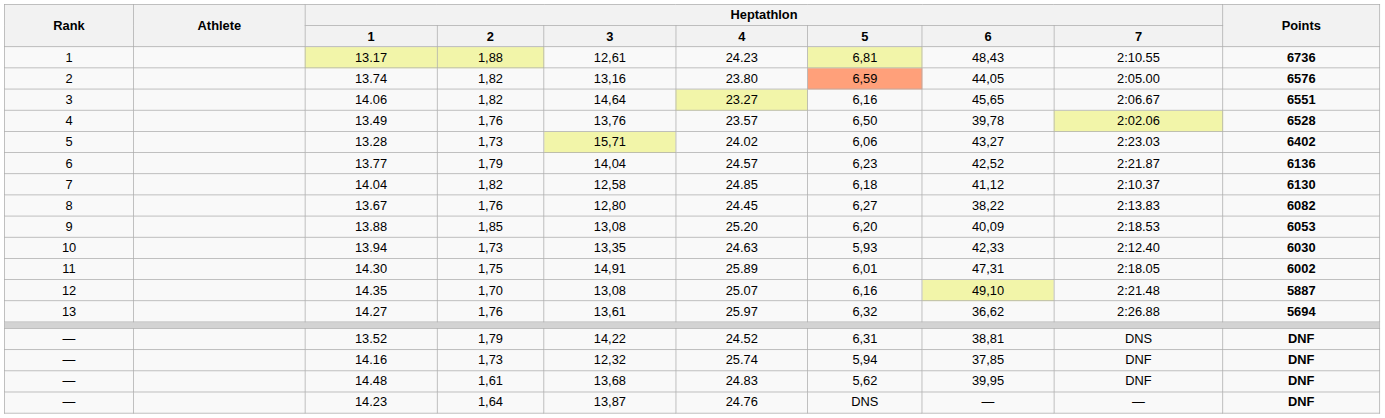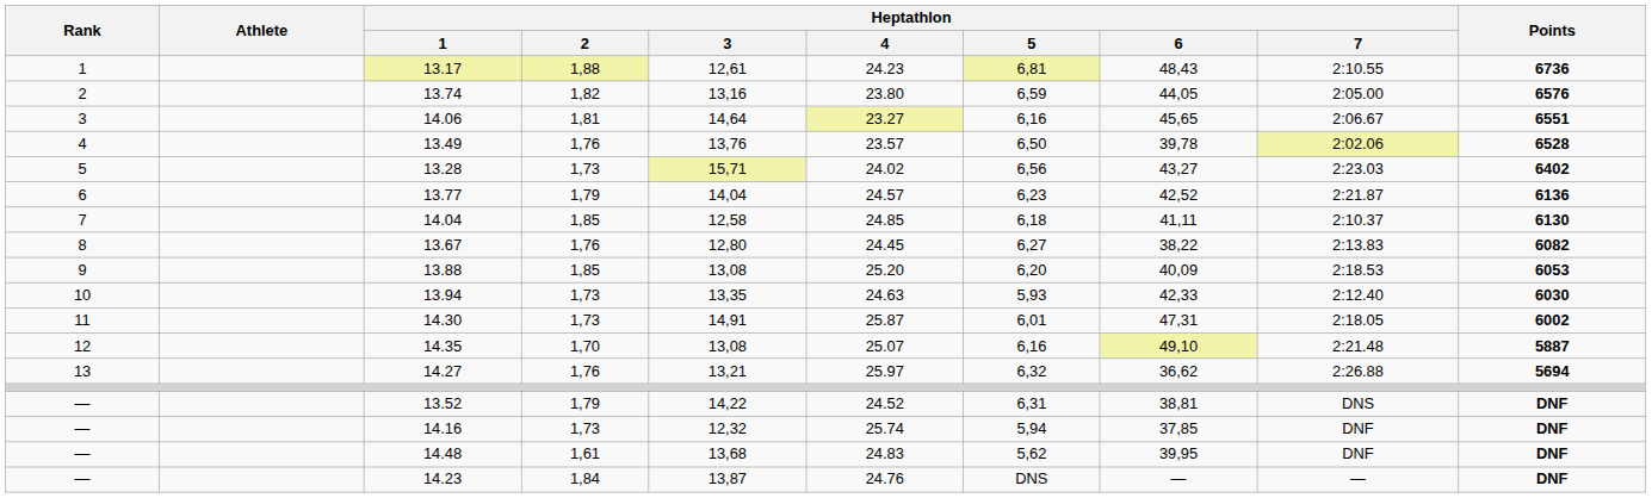 <table class="wikitable" style=" text-align:center; font-size:110%;" width="95%">
 <tr>
 <th rowspan="2">Rank</th>
 <th rowspan="2">Athlete</th>
 <th colspan="7">Heptathlon</th>
 <th rowspan="2">Points</th>
 </tr>
 <tr>
 <th>1</th>
 <th>2</th>
 <th>3</th>
 <th>4</th>
 <th>5</th>
 <th>6</th>
 <th>7</th>
 </tr>
 <tr>
 <td>1</td>
 <td align=left></td>
 <td bgcolor=#F2F5A9>13.17</td>
 <td bgcolor=#F2F5A9>1,88</td>
 <td>12,61</td>
 <td>24.23</td>
 <td bgcolor=#F2F5A9>6,81</td>
 <td>48,43</td>
 <td>2:10.55</td>
 <td><strong>6736</strong> </td>
 </tr>
 <tr>
 <td>2</td>
 <td align=left></td>
 <td>13.74</td>
 <td>1,82</td>
 <td>13,16</td>
 <td>23.80</td>
-<td style="background: lightsalmon;">6,59</td>
+<td>6,59</td>
 <td>44,05</td>
 <td>2:05.00</td>
 <td><strong>6576</strong></td>
 </tr>
 <tr>
 <td>3</td>
 <td align=left></td>
 <td>14.06</td>
-<td>1,82</td>
+<td>1,81</td>
 <td>14,64</td>
 <td bgcolor=#F2F5A9>23.27</td>
 <td>6,16</td>
 <td>45,65</td>
 <td>2:06.67</td>
 <td><strong>6551</strong></td>
 </tr>
 <tr>
 <td>4</td>
 <td align=left></td>
 <td>13.49</td>
 <td>1,76</td>
 <td>13,76</td>
 <td>23.57</td>
 <td>6,50</td>
 <td>39,78</td>
 <td bgcolor=#F2F5A9>2:02.06</td>
 <td><strong>6528</strong></td>
 </tr>
 <tr>
 <td>5</td>
 <td align=left></td>
 <td>13.28</td>
 <td>1,73</td>
 <td bgcolor=#F2F5A9>15,71</td>
 <td>24.02</td>
-<td>6,06</td>
+<td>6,56</td>
 <td>43,27</td>
 <td>2:23.03</td>
 <td><strong>6402</strong></td>
 </tr>
 <tr>
 <td>6</td>
 <td align=left></td>
 <td>13.77</td>
 <td>1,79</td>
 <td>14,04</td>
 <td>24.57</td>
 <td>6,23</td>
 <td>42,52</td>
 <td>2:21.87</td>
 <td><strong>6136</strong></td>
 </tr>
 <tr>
 <td>7</td>
 <td align=left></td>
 <td>14.04</td>
-<td>1,82</td>
+<td>1,85</td>
 <td>12,58</td>
 <td>24.85</td>
 <td>6,18</td>
-<td>41,12</td>
+<td>41,11</td>
 <td>2:10.37</td>
 <td><strong>6130</strong></td>
 </tr>
 <tr>
 <td>8</td>
 <td align=left></td>
 <td>13.67</td>
 <td>1,76</td>
 <td>12,80</td>
 <td>24.45</td>
 <td>6,27</td>
 <td>38,22</td>
 <td>2:13.83</td>
 <td><strong>6082</strong></td>
 </tr>
 <tr>
 <td>9</td>
 <td align=left></td>
 <td>13.88</td>
 <td>1,85</td>
 <td>13,08</td>
 <td>25.20</td>
 <td>6,20</td>
 <td>40,09</td>
 <td>2:18.53</td>
 <td><strong>6053</strong></td>
 </tr>
 <tr>
 <td>10</td>
 <td align=left></td>
 <td>13.94</td>
 <td>1,73</td>
 <td>13,35</td>
 <td>24.63</td>
 <td>5,93</td>
 <td>42,33</td>
 <td>2:12.40</td>
 <td><strong>6030</strong></td>
 </tr>
 <tr>
 <td>11</td>
 <td align=left></td>
 <td>14.30</td>
-<td>1,75</td>
+<td>1,73</td>
 <td>14,91</td>
-<td>25.89</td>
+<td>25.87</td>
 <td>6,01</td>
 <td>47,31</td>
 <td>2:18.05</td>
 <td><strong>6002</strong></td>
 </tr>
 <tr>
 <td>12</td>
 <td align=left></td>
 <td>14.35</td>
 <td>1,70</td>
 <td>13,08</td>
 <td>25.07</td>
 <td>6,16</td>
 <td bgcolor=#F2F5A9>49,10</td>
 <td>2:21.48</td>
 <td><strong>5887</strong></td>
 </tr>
 <tr>
 <td>13</td>
 <td align=left></td>
 <td>14.27</td>
 <td>1,76</td>
-<td>13,61</td>
+<td>13,21</td>
 <td>25.97</td>
 <td>6,32</td>
 <td>36,62</td>
 <td>2:26.88</td>
 <td><strong>5694</strong></td>
 </tr>
 <tr>
 <td colspan=10 bgcolor=lightgray></td>
 </tr>
 <tr>
 <td>—</td>
 <td align=left></td>
 <td>13.52</td>
 <td>1,79</td>
 <td>14,22</td>
 <td>24.52</td>
 <td>6,31</td>
 <td>38,81</td>
 <td>DNS</td>
 <td><strong>DNF</strong></td>
 </tr>
 <tr>
 <td>—</td>
 <td align=left></td>
 <td>14.16</td>
 <td>1,73</td>
 <td>12,32</td>
 <td>25.74</td>
 <td>5,94</td>
 <td>37,85</td>
 <td>DNF</td>
 <td><strong>DNF</strong></td>
 </tr>
 <tr>
 <td>—</td>
 <td align=left></td>
 <td>14.48</td>
 <td>1,61</td>
 <td>13,68</td>
 <td>24.83</td>
 <td>5,62</td>
 <td>39,95</td>
 <td>DNF</td>
 <td><strong>DNF</strong></td>
 </tr>
 <tr>
 <td>—</td>
 <td align=left></td>
 <td>14.23</td>
-<td>1,64</td>
+<td>1,84</td>
 <td>13,87</td>
 <td>24.76</td>
 <td>DNS</td>
 <td>—</td>
 <td>—</td>
 <td><strong>DNF</strong></td>
 </tr>
 </table>
